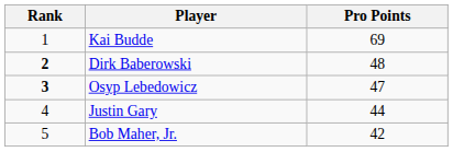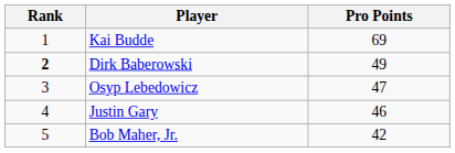 <table class="wikitable" width=30%>
 <tr>
 <th>Rank</th>
 <th>Player</th>
 <th>Pro Points</th>
 </tr>
 <tr>
 <td align=center>1</td>
 <td> <a href='#'>Kai Budde</a></td>
 <td align=center>69</td>
 </tr>
 <tr>
 <td align=center><strong>2</strong></td>
 <td> <a href='#'>Dirk Baberowski</a></td>
-<td align=center>48</td>
+<td align=center>49</td>
 </tr>
 <tr>
-<td align=center><strong>3</strong></td>
+<td align=center>3</td>
 <td> <a href='#'>Osyp Lebedowicz</a></td>
 <td align=center>47</td>
 </tr>
 <tr>
 <td align=center>4</td>
 <td> <a href='#'>Justin Gary</a></td>
-<td align=center>44</td>
+<td align=center>46</td>
 </tr>
 <tr>
 <td align=center>5</td>
 <td> <a href='#'>Bob Maher, Jr.</a></td>
 <td align=center>42</td>
 </tr>
 </table>
